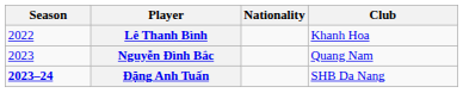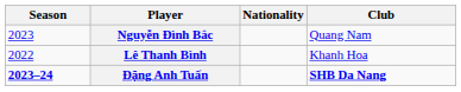 <table class="sortable wikitable plainrowheaders">
 <tr>
 <th scope="col" width=100px>Season</th>
 <th scope="col" width=180px>Player</th>
 <th scope="col" width=70px>Nationality</th>
 <th scope="col" width=180px>Club</th>
 </tr>
 <tr>
+<td><a href='#'>2023</a></td>
+<th scope="row"><a href='#'>Nguyễn Đình Bắc</a></th>
+<td align=center></td>
+<td><a href='#'>Quang Nam</a></td>
+</tr>
+<tr>
 <td><a href='#'>2022</a></td>
 <th scope="row"><a href='#'>Lê Thanh Bình</a></th>
 <td align=center></td>
 <td><a href='#'>Khanh Hoa</a></td>
 </tr>
 <tr>
-<td><a href='#'>2023</a></td>
-<th scope="row"><a href='#'>Nguyễn Đình Bắc</a></th>
-<td align=center></td>
-<td><a href='#'>Quang Nam</a></td>
-</tr>
-<tr>
 <td><strong><a href='#'>2023–24</a></strong></td>
 <th scope="row"><a href='#'>Đặng Anh Tuấn</a></th>
 <td align=center></td>
-<td><a href='#'>SHB Da Nang</a></td>
+<td><strong><a href='#'>SHB Da Nang</a></strong></td>
 </tr>
 </table>
